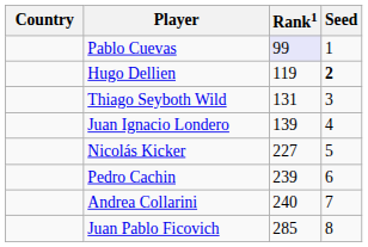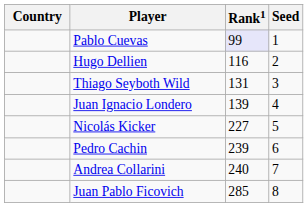 <table class="sortable wikitable">
 <tr>
 <th width="70">Country</th>
 <th width="175">Player</th>
 <th>Rank<sup>1</sup></th>
 <th>Seed</th>
 </tr>
 <tr>
 <td></td>
 <td><a href='#'>Pablo Cuevas</a></td>
 <td style="background: lavender;">99</td>
 <td>1</td>
 </tr>
 <tr>
 <td></td>
 <td><a href='#'>Hugo Dellien</a></td>
-<td>119</td>
-<td><strong>2</strong></td>
+<td>116</td>
+<td>2</td>
 </tr>
 <tr>
 <td></td>
 <td><a href='#'>Thiago Seyboth Wild</a></td>
 <td>131</td>
 <td>3</td>
 </tr>
 <tr>
 <td></td>
 <td><a href='#'>Juan Ignacio Londero</a></td>
 <td>139</td>
 <td>4</td>
 </tr>
 <tr>
 <td></td>
 <td><a href='#'>Nicolás Kicker</a></td>
 <td>227</td>
 <td>5</td>
 </tr>
 <tr>
 <td></td>
 <td><a href='#'>Pedro Cachin</a></td>
 <td>239</td>
 <td>6</td>
 </tr>
 <tr>
 <td></td>
 <td><a href='#'>Andrea Collarini</a></td>
 <td>240</td>
 <td>7</td>
 </tr>
 <tr>
 <td></td>
 <td><a href='#'>Juan Pablo Ficovich</a></td>
 <td>285</td>
 <td>8</td>
 </tr>
 </table>
